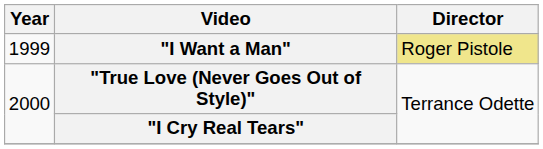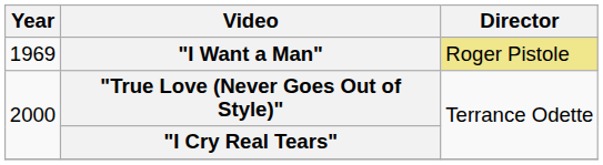 <table class="wikitable plainrowheaders">
 <tr>
 <th>Year</th>
 <th style="width:18em;">Video</th>
 <th>Director</th>
 </tr>
 <tr>
-<td>1999</td>
+<td>1969</td>
 <th scope="row">"I Want a Man"</th>
 <td style="background: khaki;">Roger Pistole</td>
 </tr>
 <tr>
 <td rowspan="2">2000</td>
 <th scope="row">"True Love (Never Goes Out of Style)"</th>
 <td rowspan="2">Terrance Odette</td>
 </tr>
 <tr>
 <th scope="row">"I Cry Real Tears"</th>
 </tr>
 <tr>
 </tr>
 </table>
